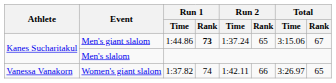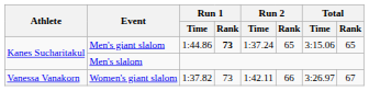 <table class="wikitable" style="font-size:90%">
 <tr>
 <th rowspan=2>Athlete</th>
 <th rowspan=2>Event</th>
 <th colspan=2>Run 1</th>
 <th colspan=2>Run 2</th>
 <th colspan=2>Total</th>
 </tr>
 <tr style="font-size:95%">
 <th>Time</th>
 <th>Rank</th>
 <th>Time</th>
 <th>Rank</th>
 <th>Time</th>
 <th>Rank</th>
 </tr>
 <tr align=center>
 <td align=left rowspan=2><a href='#'>Kanes Sucharitakul</a></td>
 <td align=left><a href='#'>Men's giant slalom</a></td>
 <td>1:44.86</td>
 <td><strong>73</strong></td>
 <td>1:37.24</td>
 <td>65</td>
 <td>3:15.06</td>
-<td>67</td>
+<td>65</td>
 </tr>
 <tr align=center>
 <td align=left><a href='#'>Men's slalom</a></td>
 <td colspan=6></td>
 </tr>
 <tr align=center>
 <td align=left><a href='#'>Vanessa Vanakorn</a></td>
 <td align=left><a href='#'>Women's giant slalom</a></td>
 <td>1:37.82</td>
-<td>74</td>
+<td>73</td>
 <td>1:42.11</td>
 <td>66</td>
 <td>3:26.97</td>
-<td>65</td>
+<td>67</td>
 </tr>
 </table>
